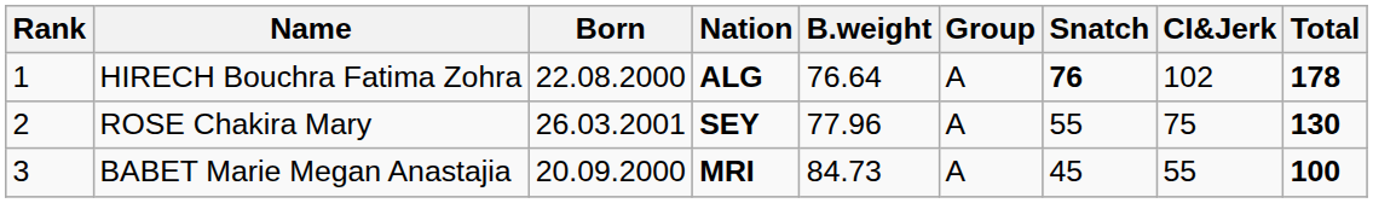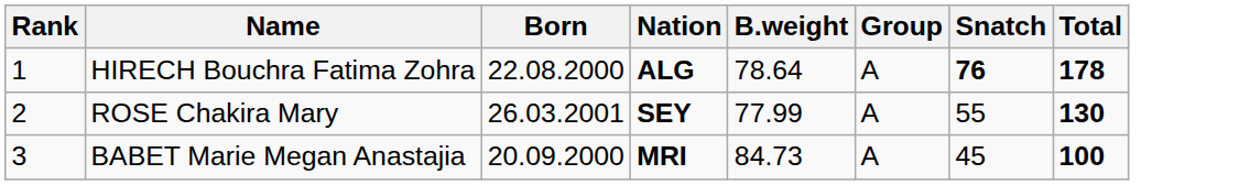 <table class="wikitable">
 <tr>
 <th>Rank</th>
 <th>Name</th>
 <th>Born</th>
 <th>Nation</th>
 <th>B.weight</th>
 <th>Group</th>
 <th>Snatch</th>
-<th>CI&Jerk</th>
 <th>Total</th>
 </tr>
 <tr>
 <td>1</td>
 <td>HIRECH Bouchra Fatima Zohra</td>
 <td>22.08.2000</td>
 <td><strong>ALG</strong></td>
-<td>76.64</td>
+<td>78.64</td>
 <td>A</td>
 <td><strong>76</strong></td>
-<td>102</td>
 <td><strong>178</strong></td>
 </tr>
 <tr>
 <td>2</td>
 <td>ROSE Chakira Mary</td>
 <td>26.03.2001</td>
 <td><strong>SEY</strong></td>
-<td>77.96</td>
+<td>77.99</td>
 <td>A</td>
 <td>55</td>
-<td>75</td>
 <td><strong>130</strong></td>
 </tr>
 <tr>
 <td>3</td>
 <td>BABET Marie Megan Anastajia</td>
 <td>20.09.2000</td>
 <td><strong>MRI</strong></td>
 <td>84.73</td>
 <td>A</td>
 <td>45</td>
-<td>55</td>
 <td><strong>100</strong></td>
 </tr>
 </table>
